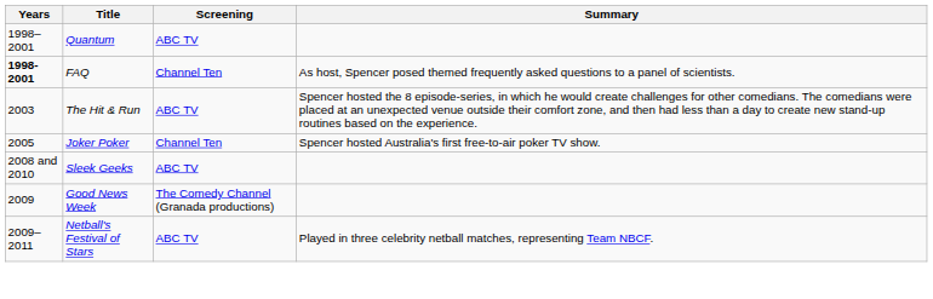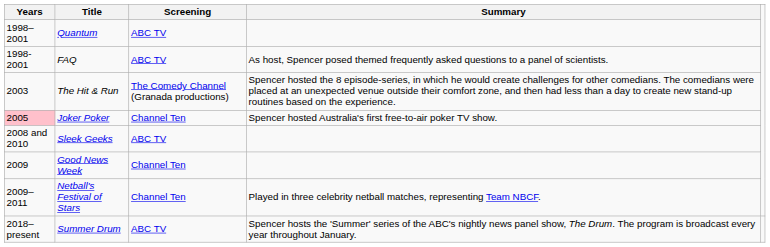 <table class="wikitable">
 <tr>
 <th>Years</th>
 <th>Title</th>
 <th>Screening</th>
 <th>Summary</th>
 </tr>
 <tr>
 <td>1998–2001</td>
 <td><em><a href='#'>Quantum</a></em></td>
 <td><a href='#'>ABC TV</a></td>
 <td></td>
 </tr>
 <tr>
-<td><strong>1998-2001</strong></td>
+<td>1998-2001</td>
 <td><em>FAQ</em></td>
-<td><a href='#'>Channel Ten</a></td>
+<td><a href='#'>ABC TV</a></td>
 <td>As host, Spencer posed themed frequently asked questions to a panel of scientists.</td>
 </tr>
 <tr>
 <td>2003</td>
 <td><em>The Hit & Run</em></td>
-<td><a href='#'>ABC TV</a></td>
+<td><a href='#'>The Comedy Channel</a> (Granada productions)</td>
 <td>Spencer hosted the 8 episode-series, in which he would create challenges for other comedians. The comedians were placed at an unexpected venue outside their comfort zone, and then had less than a day to create new stand-up routines based on the experience.</td>
 </tr>
 <tr>
-<td>2005</td>
+<td style="background: pink;">2005</td>
 <td><em><a href='#'>Joker Poker</a></em></td>
 <td><a href='#'>Channel Ten</a></td>
 <td>Spencer hosted Australia's first free-to-air poker TV show.</td>
 </tr>
 <tr>
 <td>2008 and 2010</td>
 <td><em><a href='#'>Sleek Geeks</a></em></td>
 <td><a href='#'>ABC TV</a></td>
 <td></td>
 </tr>
 <tr>
 <td>2009</td>
 <td><em><a href='#'>Good News Week</a></em></td>
-<td><a href='#'>The Comedy Channel</a> (Granada productions)</td>
+<td><a href='#'>Channel Ten</a></td>
 <td></td>
 </tr>
 <tr>
 <td>2009–2011</td>
 <td><em><a href='#'>Netball's Festival of Stars</a></em></td>
-<td><a href='#'>ABC TV</a></td>
+<td><a href='#'>Channel Ten</a></td>
 <td>Played in three celebrity netball matches, representing <a href='#'>Team NBCF</a>.</td>
 </tr>
+<tr>
+<td>2018–present</td>
+<td><em><a href='#'>Summer Drum</a></em></td>
+<td><a href='#'>ABC TV</a></td>
+<td>Spencer hosts the 'Summer' series of the ABC's nightly news panel show, <em>The Drum</em>. The program is broadcast every year throughout January.</td>
+<td></td>
+</tr>
 </table>
